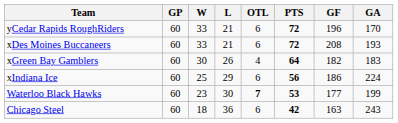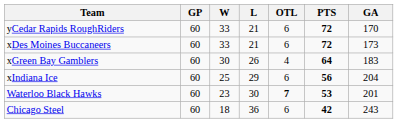 <table class="wikitable">
 <tr>
 <th bgcolor="#DDDDFF" width="30%">Team</th>
 <th bgcolor="#DDDDFF" width="5%">GP</th>
 <th bgcolor="#DDDDFF" width="5%">W</th>
 <th bgcolor="#DDDDFF" width="5%">L</th>
 <th bgcolor="#DDDDFF" width="5%">OTL</th>
 <th bgcolor="#DDDDFF" width="7.5%">PTS</th>
-<th bgcolor="#DDDDFF" width="7.5%">GF</th>
 <th bgcolor="#DDDDFF" width="7.5%">GA</th>
 </tr>
 <tr>
 <td>y<a href='#'>Cedar Rapids RoughRiders</a></td>
 <td align="center">60</td>
 <td align="center">33</td>
 <td align="center">21</td>
 <td align="center">6</td>
 <td align="center"><strong>72</strong></td>
-<td align="center">196</td>
 <td align="center">170</td>
 </tr>
 <tr>
 <td>x<a href='#'>Des Moines Buccaneers</a></td>
 <td align="center">60</td>
 <td align="center">33</td>
 <td align="center">21</td>
 <td align="center">6</td>
 <td align="center"><strong>72</strong></td>
-<td align="center">208</td>
-<td align="center">193</td>
+<td align="center">173</td>
 </tr>
 <tr>
 <td>x<a href='#'>Green Bay Gamblers</a></td>
 <td align="center">60</td>
 <td align="center">30</td>
 <td align="center">26</td>
 <td align="center">4</td>
 <td align="center"><strong>64</strong></td>
-<td align="center">182</td>
 <td align="center">183</td>
 </tr>
 <tr>
 <td>x<a href='#'>Indiana Ice</a></td>
 <td align="center">60</td>
 <td align="center">25</td>
 <td align="center">29</td>
 <td align="center">6</td>
 <td align="center"><strong>56</strong></td>
-<td align="center">186</td>
-<td align="center">224</td>
+<td align="center">204</td>
 </tr>
 <tr>
 <td><a href='#'>Waterloo Black Hawks</a></td>
 <td align="center">60</td>
 <td align="center">23</td>
 <td align="center">30</td>
 <td align="center"><strong>7</strong></td>
 <td align="center"><strong>53</strong></td>
-<td align="center">177</td>
-<td align="center">199</td>
+<td align="center">201</td>
 </tr>
 <tr>
 <td><a href='#'>Chicago Steel</a></td>
 <td align="center">60</td>
 <td align="center">18</td>
 <td align="center">36</td>
 <td align="center">6</td>
 <td align="center"><strong>42</strong></td>
-<td align="center">163</td>
 <td align="center">243</td>
 </tr>
 </table>
